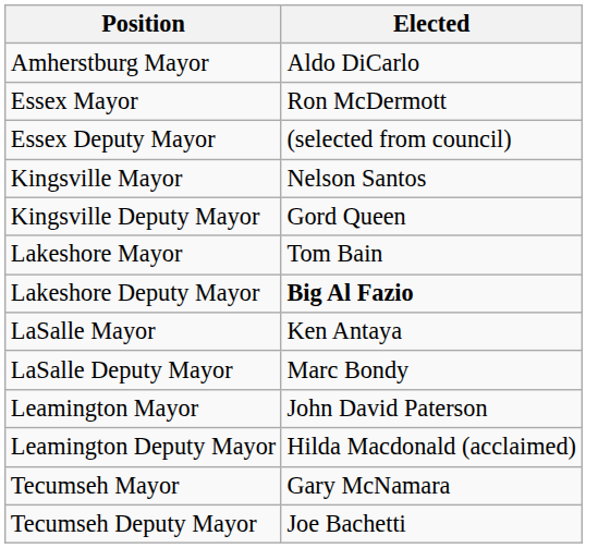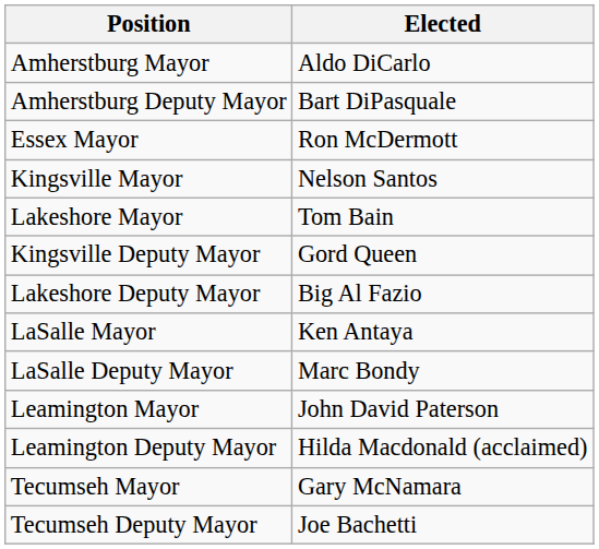 <table class="wikitable">
 <tr>
 <th>Position</th>
 <th>Elected</th>
 </tr>
 <tr>
 <td>Amherstburg Mayor</td>
 <td>Aldo DiCarlo</td>
 </tr>
 <tr>
+<td>Amherstburg Deputy Mayor</td>
+<td>Bart DiPasquale</td>
+</tr>
+<tr>
 <td>Essex Mayor</td>
 <td>Ron McDermott</td>
-</tr>
-<tr>
-<td>Essex Deputy Mayor</td>
-<td>(selected from council)</td>
 </tr>
 <tr>
 <td>Kingsville Mayor</td>
 <td>Nelson Santos</td>
 </tr>
 <tr>
+<td>Lakeshore Mayor</td>
+<td>Tom Bain</td>
+</tr>
+<tr>
 <td>Kingsville Deputy Mayor</td>
 <td>Gord Queen</td>
 </tr>
 <tr>
-<td>Lakeshore Mayor</td>
-<td>Tom Bain</td>
-</tr>
-<tr>
 <td>Lakeshore Deputy Mayor</td>
-<td><strong>Big Al Fazio</strong></td>
+<td>Big Al Fazio</td>
 </tr>
 <tr>
 <td>LaSalle Mayor</td>
 <td>Ken Antaya</td>
 </tr>
 <tr>
 <td>LaSalle Deputy Mayor</td>
 <td>Marc Bondy</td>
 </tr>
 <tr>
 <td>Leamington Mayor</td>
 <td>John David Paterson</td>
 </tr>
 <tr>
 <td>Leamington Deputy Mayor</td>
 <td>Hilda Macdonald (acclaimed)</td>
 </tr>
 <tr>
 <td>Tecumseh Mayor</td>
 <td>Gary McNamara</td>
 </tr>
 <tr>
 <td>Tecumseh Deputy Mayor</td>
 <td>Joe Bachetti</td>
 </tr>
 </table>
